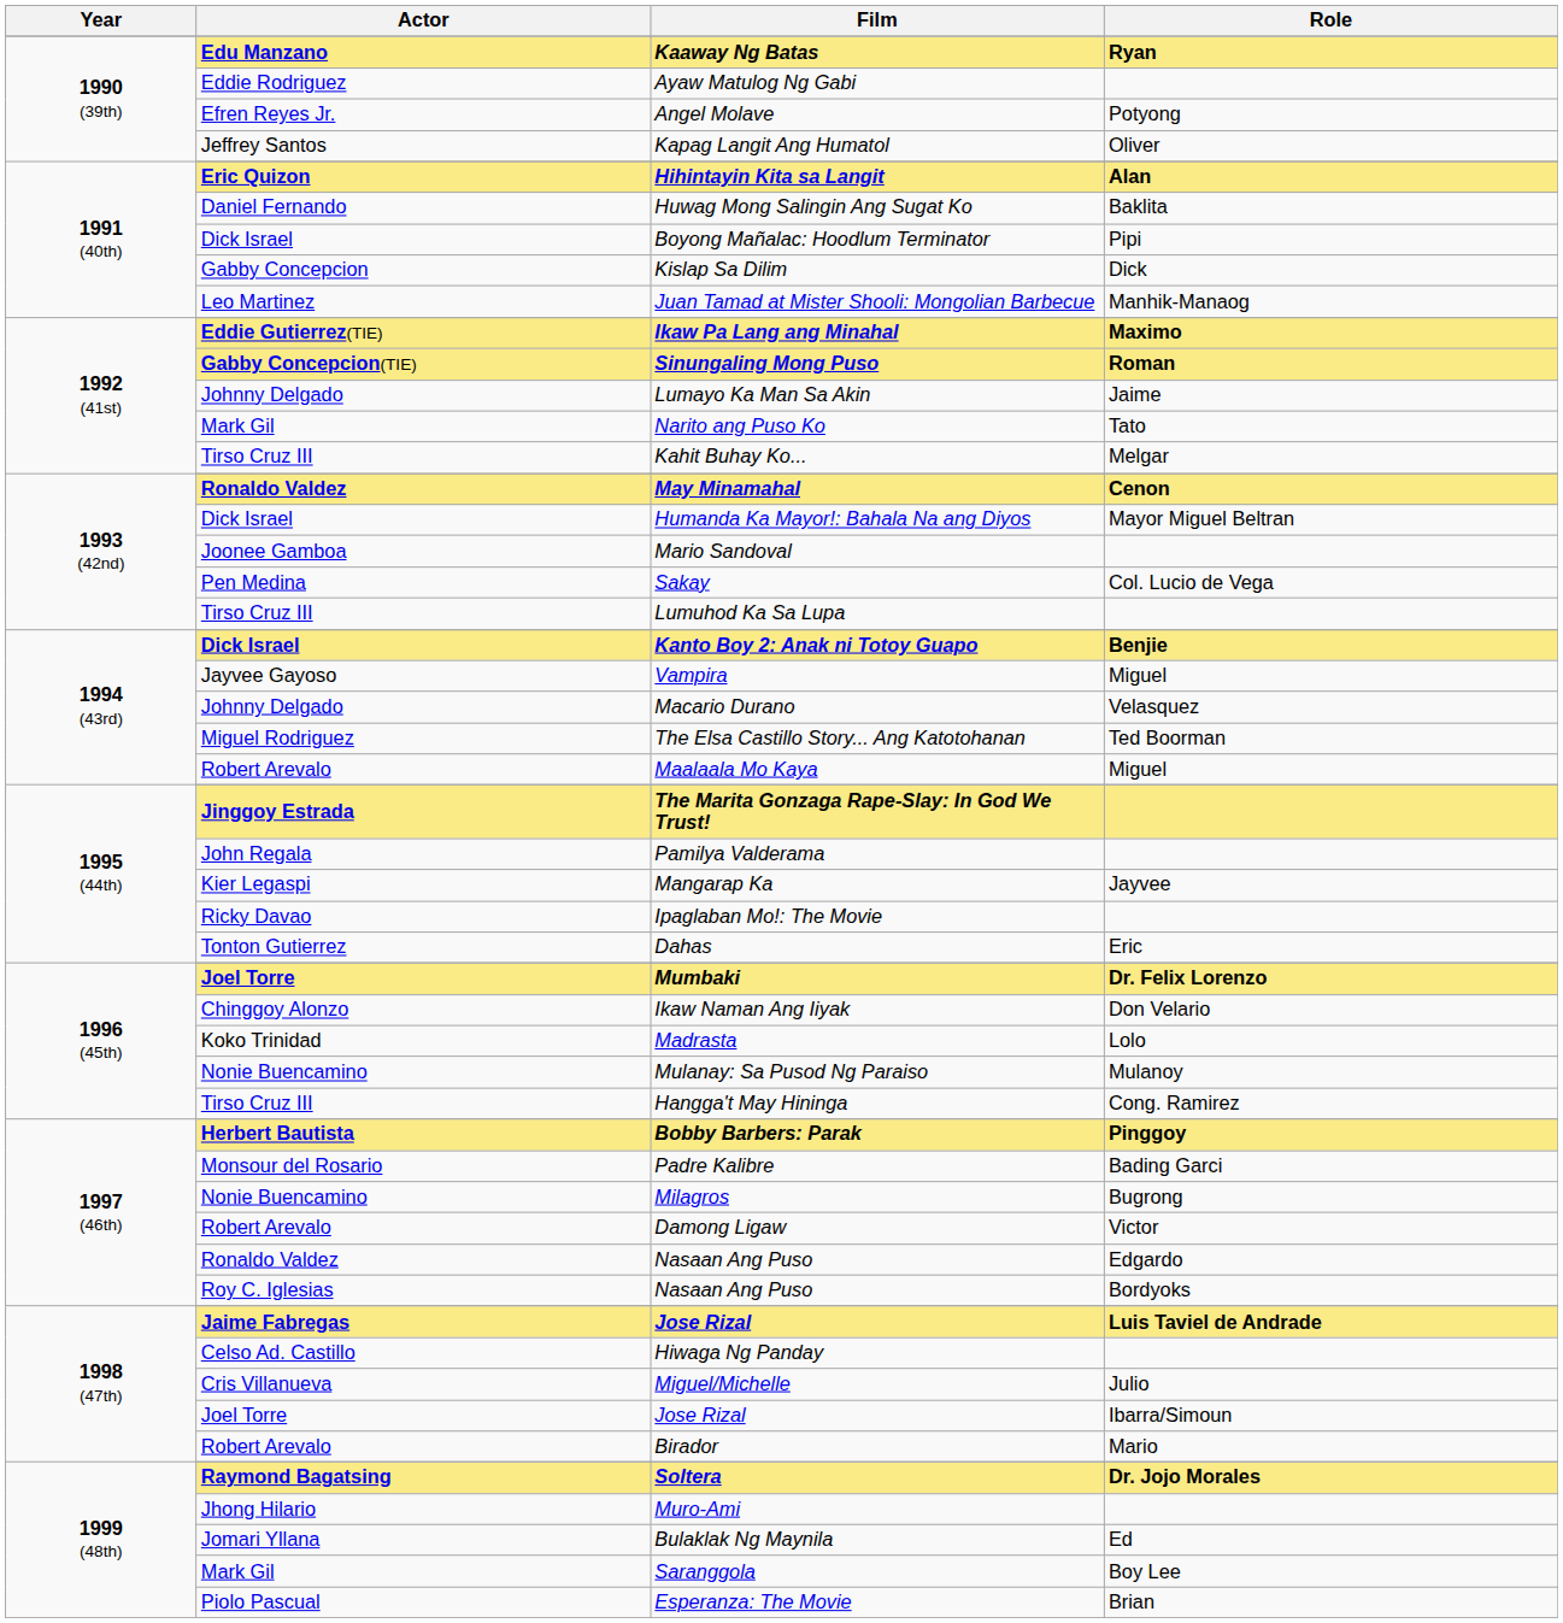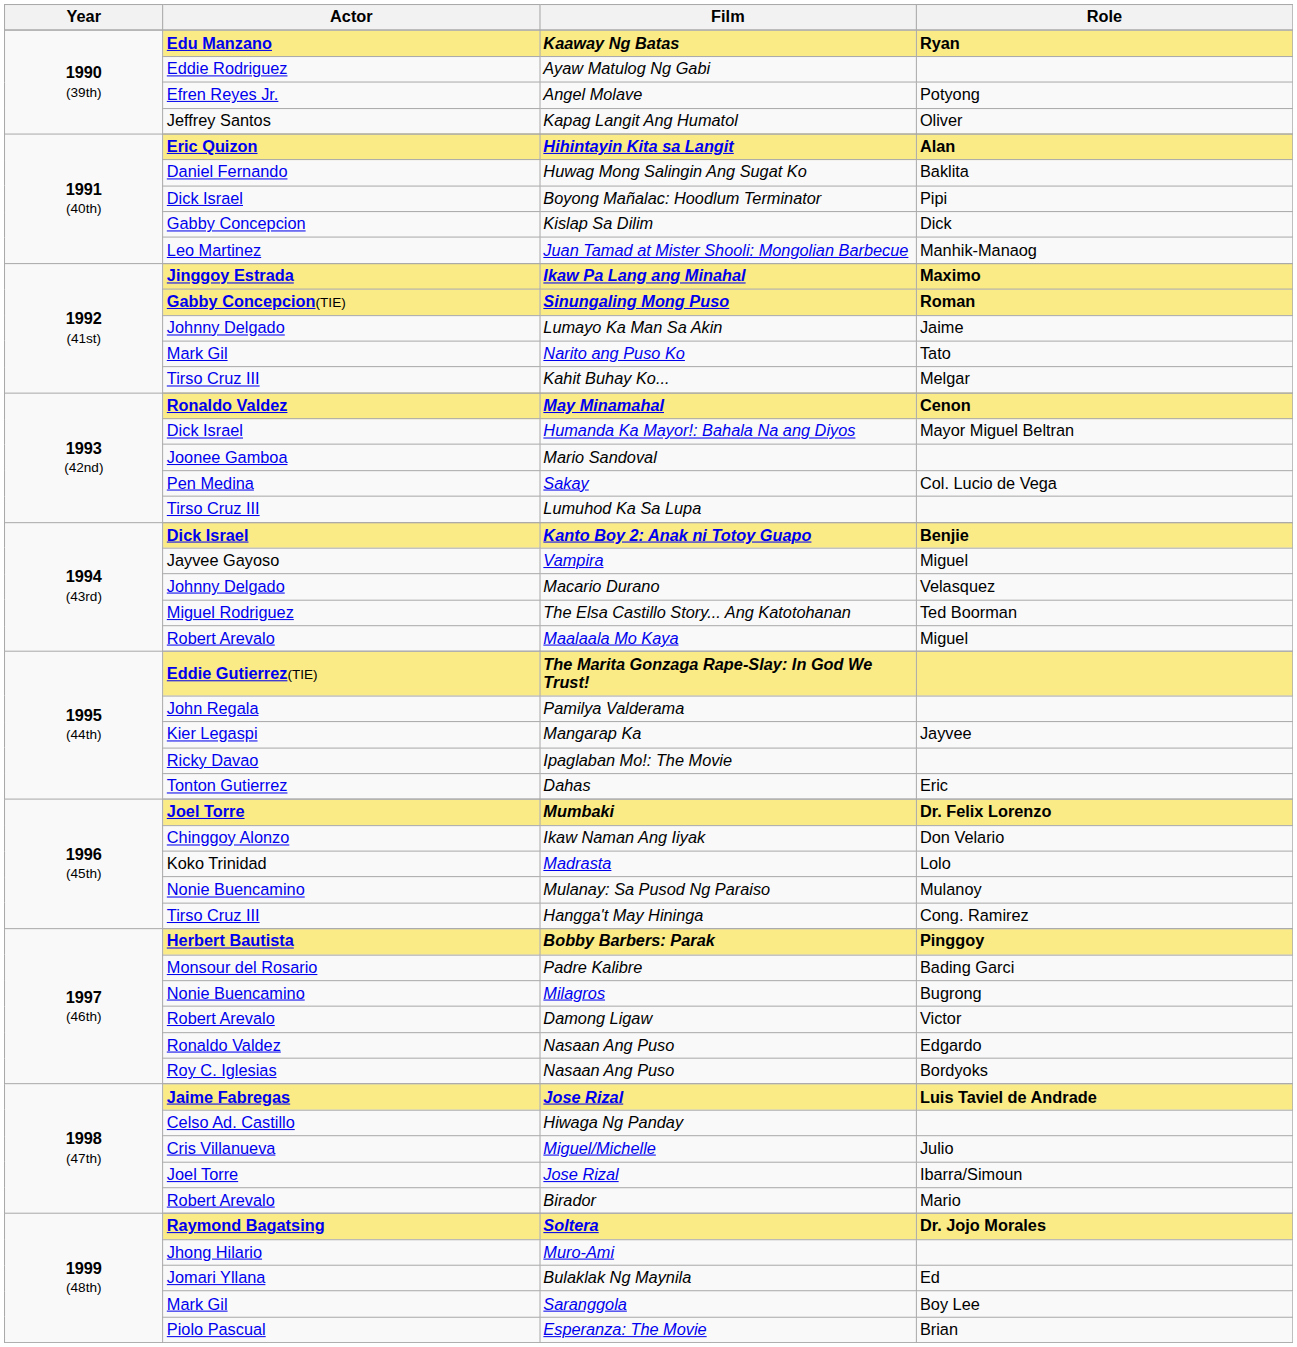 <table class="wikitable" style="width:100%">
 <tr bgcolor="#bebebe">
 <th width="8%">Year</th>
 <th width="19%">Actor</th>
 <th width="19%">Film</th>
 <th width="19%">Role</th>
 </tr>
 <tr>
 </tr>
 <tr>
 <td rowspan=5 style="text-align:center"><strong>1990</strong><br><small>(39th)</small></td>
 </tr>
 <tr style="background:#FAEB86">
 <td><strong><a href='#'>Edu Manzano</a></strong></td>
 <td><strong><em>Kaaway Ng Batas</em></strong></td>
 <td><strong>Ryan</strong></td>
 </tr>
 <tr>
 <td><a href='#'>Eddie Rodriguez</a></td>
 <td><em>Ayaw Matulog Ng Gabi</em></td>
 <td></td>
 </tr>
 <tr>
 <td><a href='#'>Efren Reyes Jr.</a></td>
 <td><em>Angel Molave</em></td>
 <td>Potyong</td>
 </tr>
 <tr>
 <td>Jeffrey Santos</td>
 <td><em>Kapag Langit Ang Humatol</em></td>
 <td>Oliver</td>
 </tr>
 <tr>
 <td rowspan=6 style="text-align:center"><strong>1991</strong><br><small>(40th)</small></td>
 </tr>
 <tr style="background:#FAEB86">
 <td><strong><a href='#'>Eric Quizon</a></strong></td>
 <td><strong><em><a href='#'>Hihintayin Kita sa Langit</a></em></strong></td>
 <td><strong>Alan</strong></td>
 </tr>
 <tr>
 <td><a href='#'>Daniel Fernando</a></td>
 <td><em>Huwag Mong Salingin Ang Sugat Ko</em></td>
 <td>Baklita</td>
 </tr>
 <tr>
 <td><a href='#'>Dick Israel</a></td>
 <td><em>Boyong Mañalac: Hoodlum Terminator</em></td>
 <td>Pipi</td>
 </tr>
 <tr>
 <td><a href='#'>Gabby Concepcion</a></td>
 <td><em>Kislap Sa Dilim</em></td>
 <td>Dick</td>
 </tr>
 <tr>
 <td><a href='#'>Leo Martinez</a></td>
 <td><em><a href='#'>Juan Tamad at Mister Shooli: Mongolian Barbecue</a></em></td>
 <td>Manhik-Manaog</td>
 </tr>
 <tr>
 <td rowspan=6 style="text-align:center"><strong>1992</strong><br><small>(41st)</small></td>
 </tr>
 <tr style="background:#FAEB86">
-<td><strong><a href='#'>Eddie Gutierrez</a></strong><small>(TIE)</small></td>
+<td><strong><a href='#'>Jinggoy Estrada</a></strong></td>
 <td><strong><em><a href='#'>Ikaw Pa Lang ang Minahal</a></em></strong></td>
 <td><strong>Maximo</strong></td>
 </tr>
 <tr style="background:#FAEB86">
 <td><strong><a href='#'>Gabby Concepcion</a></strong><small>(TIE)</small></td>
 <td><strong><em><a href='#'>Sinungaling Mong Puso</a></em></strong></td>
 <td><strong>Roman</strong></td>
 </tr>
 <tr>
 <td><a href='#'>Johnny Delgado</a></td>
 <td><em>Lumayo Ka Man Sa Akin</em></td>
 <td>Jaime</td>
 </tr>
 <tr>
 <td><a href='#'>Mark Gil</a></td>
 <td><em><a href='#'>Narito ang Puso Ko</a></em></td>
 <td>Tato</td>
 </tr>
 <tr>
 <td><a href='#'>Tirso Cruz III</a></td>
 <td><em>Kahit Buhay Ko...</em></td>
 <td>Melgar</td>
 </tr>
 <tr>
 <td rowspan=6 style="text-align:center"><strong>1993</strong><br><small>(42nd)</small></td>
 </tr>
 <tr style="background:#FAEB86">
 <td><strong><a href='#'>Ronaldo Valdez</a></strong></td>
 <td><strong><em><a href='#'>May Minamahal</a></em></strong></td>
 <td><strong>Cenon</strong></td>
 </tr>
 <tr>
 <td><a href='#'>Dick Israel</a></td>
 <td><em><a href='#'>Humanda Ka Mayor!: Bahala Na ang Diyos</a></em></td>
 <td>Mayor Miguel Beltran</td>
 </tr>
 <tr>
 <td><a href='#'>Joonee Gamboa</a></td>
 <td><em>Mario Sandoval</em></td>
 <td></td>
 </tr>
 <tr>
 <td><a href='#'>Pen Medina</a></td>
 <td><em><a href='#'>Sakay</a></em></td>
 <td>Col. Lucio de Vega</td>
 </tr>
 <tr>
 <td><a href='#'>Tirso Cruz III</a></td>
 <td><em>Lumuhod Ka Sa Lupa</em></td>
 <td></td>
 </tr>
 <tr>
 <td rowspan=6 style="text-align:center"><strong>1994</strong><br><small>(43rd)</small></td>
 </tr>
 <tr style="background:#FAEB86">
 <td><strong><a href='#'>Dick Israel</a></strong></td>
 <td><strong><em><a href='#'>Kanto Boy 2: Anak ni Totoy Guapo</a></em></strong></td>
 <td><strong>Benjie</strong></td>
 </tr>
 <tr>
 <td>Jayvee Gayoso</td>
 <td><em><a href='#'>Vampira</a></em></td>
 <td>Miguel</td>
 </tr>
 <tr>
 <td><a href='#'>Johnny Delgado</a></td>
 <td><em>Macario Durano</em></td>
 <td>Velasquez</td>
 </tr>
 <tr>
 <td><a href='#'>Miguel Rodriguez</a></td>
 <td><em>The Elsa Castillo Story... Ang Katotohanan</em></td>
 <td>Ted Boorman</td>
 </tr>
 <tr>
 <td><a href='#'>Robert Arevalo</a></td>
 <td><em><a href='#'>Maalaala Mo Kaya</a></em></td>
 <td>Miguel</td>
 </tr>
 <tr>
 <td rowspan=6 style="text-align:center"><strong>1995</strong><br><small>(44th)</small></td>
 </tr>
 <tr style="background:#FAEB86">
-<td><strong><a href='#'>Jinggoy Estrada</a></strong></td>
+<td><strong><a href='#'>Eddie Gutierrez</a></strong><small>(TIE)</small></td>
 <td><strong><em>The Marita Gonzaga Rape-Slay: In God We Trust!</em></strong></td>
 <td><strong> </strong></td>
 </tr>
 <tr>
 <td><a href='#'>John Regala</a></td>
 <td><em>Pamilya Valderama</em></td>
 <td></td>
 </tr>
 <tr>
 <td><a href='#'>Kier Legaspi</a></td>
 <td><em>Mangarap Ka</em></td>
 <td>Jayvee</td>
 </tr>
 <tr>
 <td><a href='#'>Ricky Davao</a></td>
 <td><em>Ipaglaban Mo!: The Movie</em></td>
 <td></td>
 </tr>
 <tr>
 <td><a href='#'>Tonton Gutierrez</a></td>
 <td><em>Dahas</em></td>
 <td>Eric</td>
 </tr>
 <tr>
 <td rowspan=6 style="text-align:center"><strong>1996</strong><br><small>(45th)</small></td>
 </tr>
 <tr style="background:#FAEB86">
 <td><strong><a href='#'>Joel Torre</a></strong></td>
 <td><strong><em>Mumbaki</em></strong></td>
 <td><strong>Dr. Felix Lorenzo</strong></td>
 </tr>
 <tr>
 <td><a href='#'>Chinggoy Alonzo</a></td>
 <td><em>Ikaw Naman Ang Iiyak</em></td>
 <td>Don Velario</td>
 </tr>
 <tr>
 <td>Koko Trinidad</td>
 <td><em><a href='#'>Madrasta</a></em></td>
 <td>Lolo</td>
 </tr>
 <tr>
 <td><a href='#'>Nonie Buencamino</a></td>
 <td><em>Mulanay: Sa Pusod Ng Paraiso</em></td>
 <td>Mulanoy</td>
 </tr>
 <tr>
 <td><a href='#'>Tirso Cruz III</a></td>
 <td><em>Hangga't May Hininga</em></td>
 <td>Cong. Ramirez</td>
 </tr>
 <tr>
 <td rowspan=7 style="text-align:center"><strong>1997</strong><br><small>(46th)</small></td>
 </tr>
 <tr style="background:#FAEB86">
 <td><strong><a href='#'>Herbert Bautista</a></strong></td>
 <td><strong><em>Bobby Barbers: Parak</em></strong></td>
 <td><strong>Pinggoy</strong></td>
 </tr>
 <tr>
 <td><a href='#'>Monsour del Rosario</a></td>
 <td><em>Padre Kalibre</em></td>
 <td>Bading Garci</td>
 </tr>
 <tr>
 <td><a href='#'>Nonie Buencamino</a></td>
 <td><em><a href='#'>Milagros</a></em></td>
 <td>Bugrong</td>
 </tr>
 <tr>
 <td><a href='#'>Robert Arevalo</a></td>
 <td><em>Damong Ligaw</em></td>
 <td>Victor</td>
 </tr>
 <tr>
 <td><a href='#'>Ronaldo Valdez</a></td>
 <td><em>Nasaan Ang Puso</em></td>
 <td>Edgardo</td>
 </tr>
 <tr>
 <td><a href='#'>Roy C. Iglesias</a></td>
 <td><em>Nasaan Ang Puso</em></td>
 <td>Bordyoks</td>
 </tr>
 <tr>
 <td rowspan=6 style="text-align:center"><strong>1998</strong><br><small>(47th)</small></td>
 </tr>
 <tr style="background:#FAEB86">
 <td><strong><a href='#'>Jaime Fabregas</a></strong></td>
 <td><strong><em><a href='#'>Jose Rizal</a></em></strong></td>
 <td><strong>Luis Taviel de Andrade</strong></td>
 </tr>
 <tr>
 <td><a href='#'>Celso Ad. Castillo</a></td>
 <td><em>Hiwaga Ng Panday</em></td>
 <td></td>
 </tr>
 <tr>
 <td><a href='#'>Cris Villanueva</a></td>
 <td><em><a href='#'>Miguel/Michelle</a></em></td>
 <td>Julio</td>
 </tr>
 <tr>
 <td><a href='#'>Joel Torre</a></td>
 <td><em><a href='#'>Jose Rizal</a></em></td>
 <td>Ibarra/Simoun</td>
 </tr>
 <tr>
 <td><a href='#'>Robert Arevalo</a></td>
 <td><em>Birador</em></td>
 <td>Mario</td>
 </tr>
 <tr>
 <td rowspan=6 style="text-align:center"><strong>1999</strong><br><small>(48th)</small></td>
 </tr>
 <tr style="background:#FAEB86">
 <td><strong><a href='#'>Raymond Bagatsing</a></strong></td>
 <td><strong><em><a href='#'>Soltera</a></em></strong></td>
 <td><strong>Dr. Jojo Morales</strong></td>
 </tr>
 <tr>
 <td><a href='#'>Jhong Hilario</a></td>
 <td><em><a href='#'>Muro-Ami</a></em></td>
 <td></td>
 </tr>
 <tr>
 <td><a href='#'>Jomari Yllana</a></td>
 <td><em>Bulaklak Ng Maynila</em></td>
 <td>Ed</td>
 </tr>
 <tr>
 <td><a href='#'>Mark Gil</a></td>
 <td><em><a href='#'>Saranggola</a></em></td>
 <td>Boy Lee</td>
 </tr>
 <tr>
 <td><a href='#'>Piolo Pascual</a></td>
 <td><em><a href='#'>Esperanza: The Movie</a></em></td>
 <td>Brian</td>
 </tr>
 <tr>
 </tr>
 </table>
